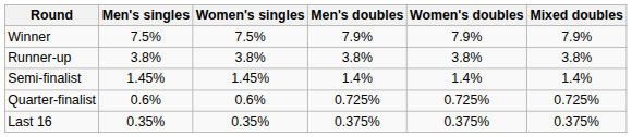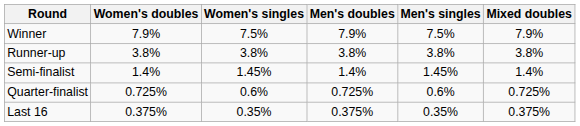 <table class=wikitable style="text-align:center;">
 <tr>
 <th>Round</th>
-<th>Men's singles</th>
+<th>Women's doubles</th>
 <th>Women's singles</th>
 <th>Men's doubles</th>
-<th>Women's doubles</th>
+<th>Men's singles</th>
 <th>Mixed doubles</th>
 </tr>
 <tr>
 <td style="text-align:left">Winner</td>
-<td>7.5%</td>
+<td>7.9%</td>
 <td>7.5%</td>
 <td>7.9%</td>
-<td>7.9%</td>
+<td>7.5%</td>
 <td>7.9%</td>
 </tr>
 <tr>
 <td style="text-align:left">Runner-up</td>
 <td>3.8%</td>
 <td>3.8%</td>
 <td>3.8%</td>
 <td>3.8%</td>
 <td>3.8%</td>
 </tr>
 <tr>
 <td style="text-align:left">Semi-finalist</td>
-<td>1.45%</td>
+<td>1.4%</td>
 <td>1.45%</td>
 <td>1.4%</td>
-<td>1.4%</td>
+<td>1.45%</td>
 <td>1.4%</td>
 </tr>
 <tr>
 <td style="text-align:left">Quarter-finalist</td>
-<td>0.6%</td>
+<td>0.725%</td>
 <td>0.6%</td>
 <td>0.725%</td>
-<td>0.725%</td>
+<td>0.6%</td>
 <td>0.725%</td>
 </tr>
 <tr>
 <td style="text-align:left">Last 16</td>
-<td>0.35%</td>
+<td>0.375%</td>
 <td>0.35%</td>
 <td>0.375%</td>
-<td>0.375%</td>
+<td>0.35%</td>
 <td>0.375%</td>
 </tr>
 </table>
